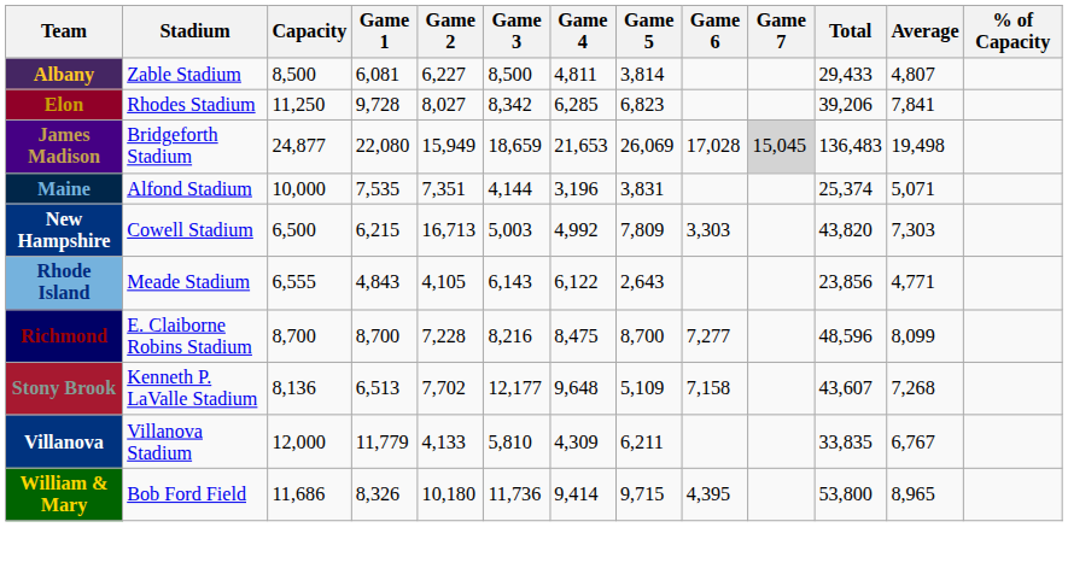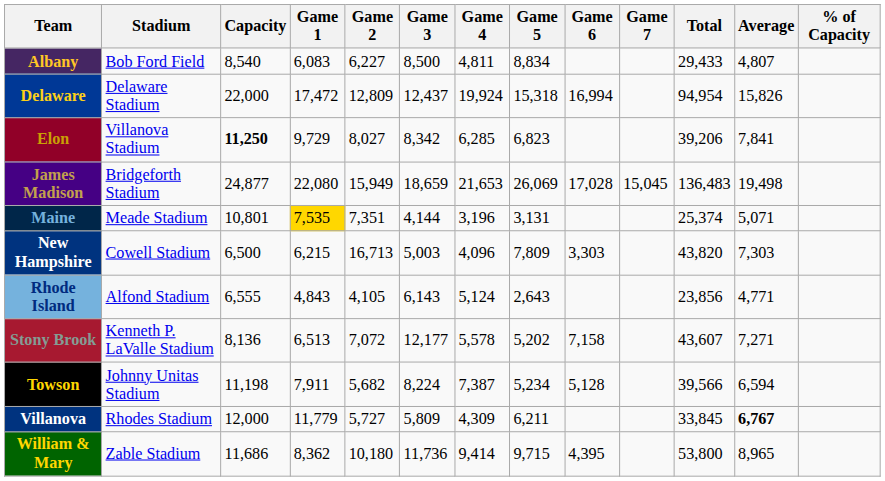 <table class="wikitable sortable">
 <tr>
 <th>Team</th>
 <th>Stadium</th>
 <th>Capacity</th>
 <th>Game 1</th>
 <th>Game 2</th>
 <th>Game 3</th>
 <th>Game 4</th>
 <th>Game 5</th>
 <th>Game 6</th>
 <th>Game 7</th>
 <th>Total</th>
 <th>Average</th>
 <th>% of Capacity</th>
 </tr>
 <tr>
 <th style="background:#452663; color:#FFC726;">Albany</th>
-<td><a href='#'>Zable Stadium</a></td>
-<td>8,500</td>
-<td>6,081</td>
+<td><a href='#'>Bob Ford Field</a></td>
+<td>8,540</td>
+<td>6,083</td>
 <td>6,227</td>
 <td>8,500</td>
 <td>4,811</td>
-<td>3,814</td>
+<td>8,834</td>
 <td></td>
 <td></td>
 <td>29,433</td>
 <td>4,807</td>
 <td></td>
 </tr>
 <tr>
+<th style="background:#003896; color:#FDD017;">Delaware</th>
+<td><a href='#'>Delaware Stadium</a></td>
+<td>22,000</td>
+<td>17,472</td>
+<td>12,809</td>
+<td>12,437</td>
+<td>19,924</td>
+<td>15,318</td>
+<td>16,994</td>
+<td></td>
+<td>94,954</td>
+<td>15,826</td>
+<td></td>
+</tr>
+<tr>
 <th style="background:#910028; color:#C99F05;">Elon</th>
-<td><a href='#'>Rhodes Stadium</a></td>
-<td>11,250</td>
-<td>9,728</td>
+<td><a href='#'>Villanova Stadium</a></td>
+<td><strong>11,250</strong></td>
+<td>9,729</td>
 <td>8,027</td>
 <td>8,342</td>
 <td>6,285</td>
 <td>6,823</td>
 <td></td>
 <td></td>
 <td>39,206</td>
 <td>7,841</td>
 <td></td>
 </tr>
 <tr>
 <th style="background:#450084; color:#C2A14D;">James Madison</th>
 <td><a href='#'>Bridgeforth Stadium</a></td>
 <td>24,877</td>
 <td>22,080</td>
 <td>15,949</td>
 <td>18,659</td>
 <td>21,653</td>
 <td>26,069</td>
 <td>17,028</td>
-<td style="background: lightgrey;">15,045</td>
+<td>15,045</td>
 <td>136,483</td>
 <td>19,498</td>
 <td></td>
 </tr>
 <tr>
 <th style="background:#002649; color:#75b2dd;">Maine</th>
-<td><a href='#'>Alfond Stadium</a></td>
-<td>10,000</td>
-<td>7,535</td>
+<td><a href='#'>Meade Stadium</a></td>
+<td>10,801</td>
+<td style="background: gold;">7,535</td>
 <td>7,351</td>
 <td>4,144</td>
 <td>3,196</td>
-<td>3,831</td>
+<td>3,131</td>
 <td></td>
 <td></td>
 <td>25,374</td>
 <td>5,071</td>
 <td></td>
 </tr>
 <tr>
 <th style="background:#00337F; color:#FFFFFF;">New Hampshire</th>
 <td><a href='#'>Cowell Stadium</a></td>
 <td>6,500</td>
 <td>6,215</td>
 <td>16,713 </td>
 <td>5,003</td>
-<td>4,992</td>
+<td>4,096</td>
 <td>7,809</td>
 <td>3,303</td>
 <td></td>
 <td>43,820</td>
 <td>7,303</td>
 <td></td>
 </tr>
 <tr>
 <th style="background:#75B2DD; color:#002B7F;">Rhode Island</th>
-<td><a href='#'>Meade Stadium</a></td>
+<td><a href='#'>Alfond Stadium</a></td>
 <td>6,555</td>
 <td>4,843</td>
 <td>4,105</td>
 <td>6,143</td>
-<td>6,122</td>
+<td>5,124</td>
 <td>2,643</td>
 <td></td>
 <td></td>
 <td>23,856</td>
 <td>4,771</td>
 <td></td>
 </tr>
 <tr>
-<th style="background:#000066; color:#990000;">Richmond</th>
-<td><a href='#'>E. Claiborne Robins Stadium</a></td>
-<td>8,700</td>
-<td>8,700</td>
-<td>7,228</td>
-<td>8,216</td>
-<td>8,475</td>
-<td>8,700</td>
-<td>7,277</td>
-<td></td>
-<td>48,596</td>
-<td>8,099</td>
-<td></td>
-</tr>
-<tr>
 <th style="background:#A71930; color:#849C94;">Stony Brook</th>
 <td><a href='#'>Kenneth P. LaValle Stadium</a></td>
 <td>8,136</td>
 <td>6,513</td>
-<td>7,702</td>
+<td>7,072</td>
 <td>12,177</td>
-<td>9,648</td>
-<td>5,109</td>
+<td>5,578</td>
+<td>5,202</td>
 <td>7,158</td>
 <td></td>
 <td>43,607</td>
-<td>7,268</td>
+<td>7,271</td>
+<td></td>
+</tr>
+<tr>
+<th style="background:#000000; color:#FFD700;">Towson</th>
+<td><a href='#'>Johnny Unitas Stadium</a></td>
+<td>11,198</td>
+<td>7,911</td>
+<td>5,682</td>
+<td>8,224</td>
+<td>7,387</td>
+<td>5,234</td>
+<td>5,128</td>
+<td></td>
+<td>39,566</td>
+<td>6,594</td>
 <td></td>
 </tr>
 <tr>
 <th style="background:#00337F; color:#FFFFFF;">Villanova</th>
-<td><a href='#'>Villanova Stadium</a></td>
+<td><a href='#'>Rhodes Stadium</a></td>
 <td>12,000</td>
 <td>11,779</td>
-<td>4,133</td>
-<td>5,810</td>
+<td>5,727</td>
+<td>5,809</td>
 <td>4,309</td>
 <td>6,211</td>
 <td></td>
 <td></td>
-<td>33,835</td>
-<td>6,767</td>
+<td>33,845</td>
+<td><strong>6,767</strong></td>
 <td></td>
 </tr>
 <tr>
 <th style="background:#006400; color:#FFD700;">William & Mary</th>
-<td><a href='#'>Bob Ford Field</a></td>
+<td><a href='#'>Zable Stadium</a></td>
 <td>11,686</td>
-<td>8,326</td>
+<td>8,362</td>
 <td>10,180</td>
 <td>11,736</td>
 <td>9,414</td>
 <td>9,715</td>
 <td>4,395</td>
 <td></td>
 <td>53,800</td>
 <td>8,965</td>
 <td></td>
 </tr>
 </table>
